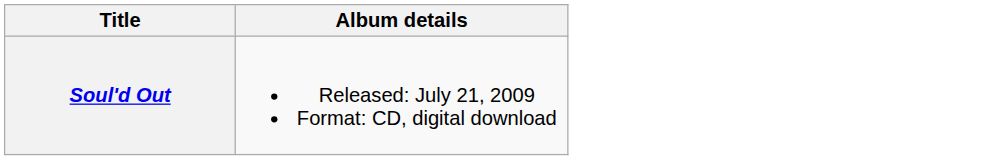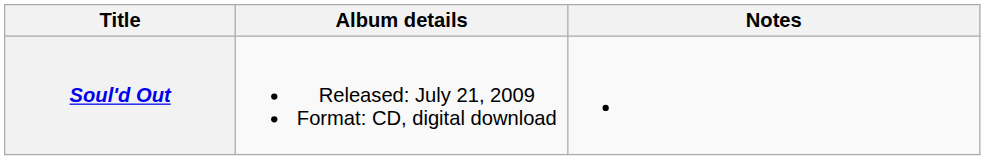 <table class="wikitable plainrowheaders" style="text-align:center;">
 <tr>
 <th scope="col" style="width:11em;">Title</th>
 <th scope="col" style="width:16em;">Album details</th>
+<th scope="col" style="width:20em;">Notes</th>
 </tr>
 <tr>
 <th scope="row"><em><a href='#'>Soul'd Out</a></em></th>
 <td><br><ul><li>Released: July 21, 2009</li><li>Format: CD, digital download</li></ul></td>
+<td><br><ul><li></li></ul></td>
 </tr>
 </table>
